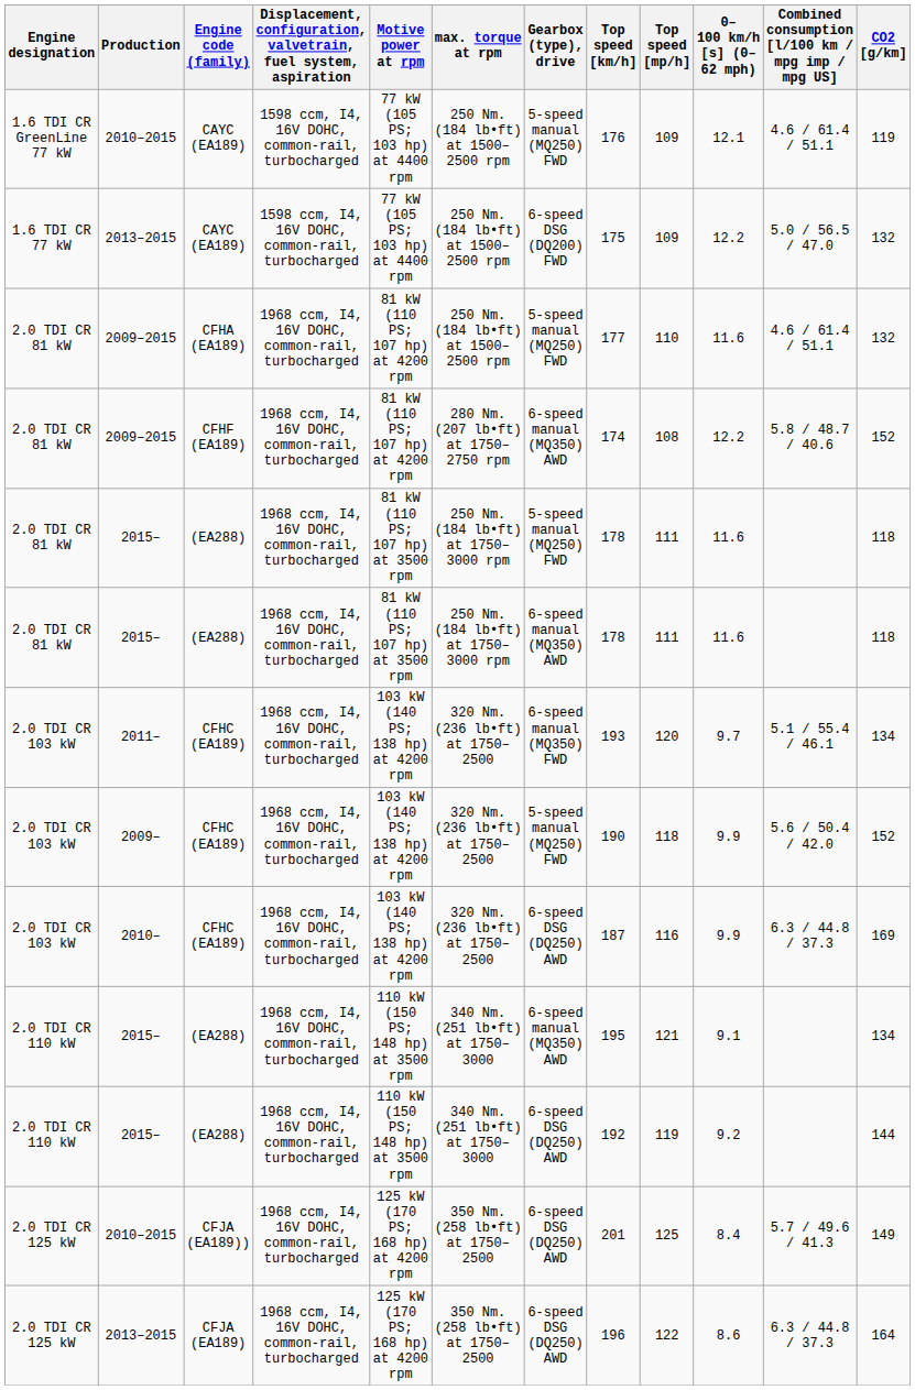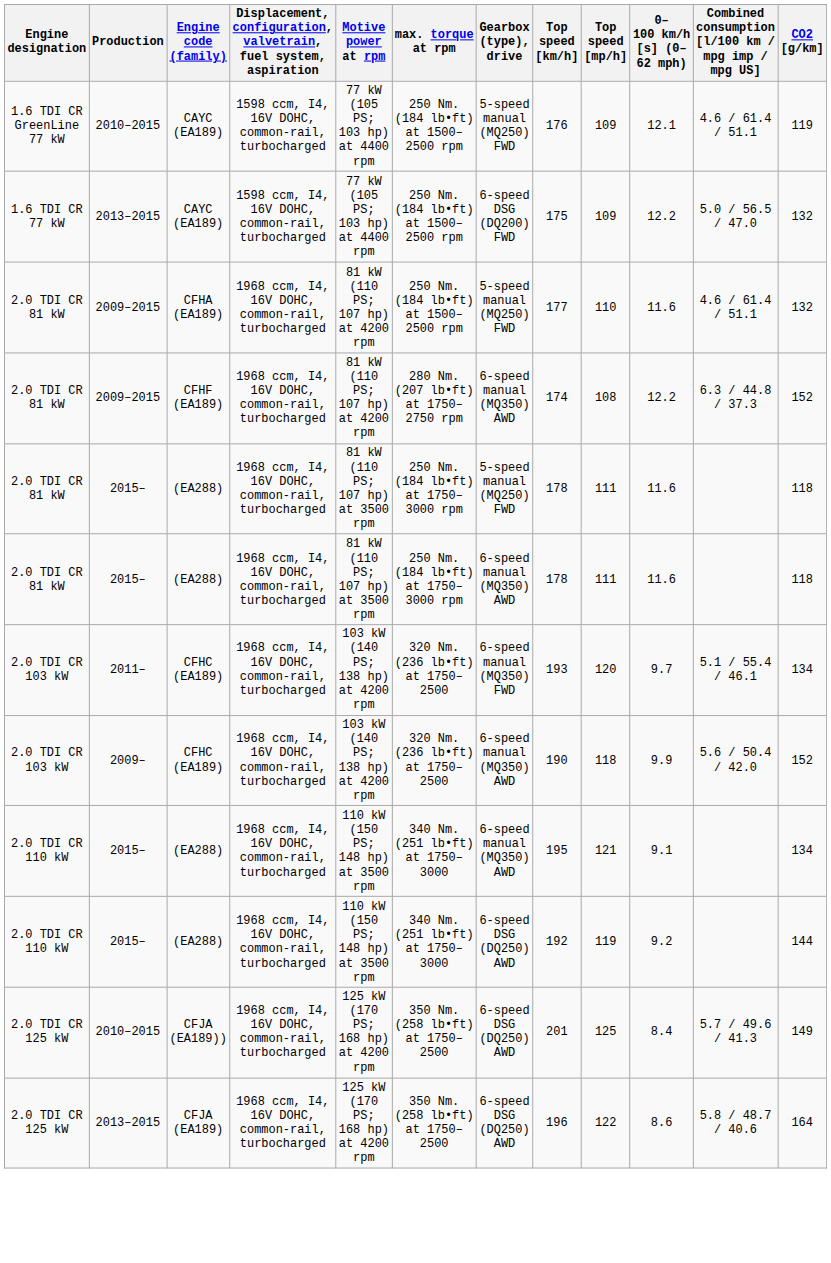 <table class="wikitable" style="text-align:center; font-size:91%;">
 <tr>
 <th>Engine designation</th>
 <th>Production</th>
 <th><a href='#'>Engine code (family)</a></th>
 <th>Displacement, <a href='#'>configuration</a>, <a href='#'>valvetrain</a>, fuel system, aspiration</th>
 <th><a href='#'>Motive power</a> at <a href='#'>rpm</a></th>
 <th>max. <a href='#'>torque</a> at rpm</th>
 <th>Gearbox (type), drive</th>
 <th>Top speed [km/h]</th>
 <th>Top speed [mp/h]</th>
 <th>0–100 km/h [s] (0–62 mph)</th>
 <th>Combined consumption [l/100 km / mpg imp / mpg US]</th>
 <th><a href='#'>CO2</a> [g/km]</th>
 </tr>
 <tr>
 <td>1.6 TDI CR GreenLine 77 kW</td>
 <td>2010–2015</td>
 <td>CAYC (EA189)</td>
 <td>1598 ccm, I4, 16V DOHC, common-rail, turbocharged</td>
 <td>77 kW (105 PS; 103 hp) at 4400 rpm</td>
 <td>250 Nm. (184 lb•ft) at 1500–2500 rpm</td>
 <td>5-speed manual (MQ250) FWD</td>
 <td>176</td>
 <td>109</td>
 <td>12.1</td>
 <td>4.6 / 61.4 / 51.1</td>
 <td>119</td>
 </tr>
 <tr>
 <td>1.6 TDI CR 77 kW</td>
 <td>2013–2015</td>
 <td>CAYC (EA189)</td>
 <td>1598 ccm, I4, 16V DOHC, common-rail, turbocharged</td>
 <td>77 kW (105 PS; 103 hp) at 4400 rpm</td>
 <td>250 Nm. (184 lb•ft) at 1500–2500 rpm</td>
 <td>6-speed DSG (DQ200) FWD</td>
 <td>175</td>
 <td>109</td>
 <td>12.2</td>
 <td>5.0 / 56.5 / 47.0</td>
 <td>132</td>
 </tr>
 <tr>
 <td>2.0 TDI CR 81 kW</td>
 <td>2009–2015</td>
 <td>CFHA (EA189)</td>
 <td>1968 ccm, I4, 16V DOHC, common-rail, turbocharged</td>
 <td>81 kW (110 PS; 107 hp) at 4200 rpm</td>
 <td>250 Nm. (184 lb•ft) at 1500–2500 rpm</td>
 <td>5-speed manual (MQ250) FWD</td>
 <td>177</td>
 <td>110</td>
 <td>11.6</td>
 <td>4.6 / 61.4 / 51.1</td>
 <td>132</td>
 </tr>
 <tr>
 <td>2.0 TDI CR 81 kW</td>
 <td>2009–2015</td>
 <td>CFHF (EA189)</td>
 <td>1968 ccm, I4, 16V DOHC, common-rail, turbocharged</td>
 <td>81 kW (110 PS; 107 hp) at 4200 rpm</td>
 <td>280 Nm. (207 lb•ft) at 1750–2750 rpm</td>
 <td>6-speed manual (MQ350) AWD</td>
 <td>174</td>
 <td>108</td>
 <td>12.2</td>
-<td>5.8 / 48.7 / 40.6</td>
+<td>6.3 / 44.8 / 37.3</td>
 <td>152</td>
 </tr>
 <tr>
 <td>2.0 TDI CR 81 kW</td>
 <td>2015–</td>
 <td>(EA288)</td>
 <td>1968 ccm, I4, 16V DOHC, common-rail, turbocharged</td>
 <td>81 kW (110 PS; 107 hp) at 3500 rpm</td>
 <td>250 Nm. (184 lb•ft) at 1750–3000 rpm</td>
 <td>5-speed manual (MQ250) FWD</td>
 <td>178</td>
 <td>111</td>
 <td>11.6</td>
 <td></td>
 <td>118</td>
 </tr>
 <tr>
 <td>2.0 TDI CR 81 kW</td>
 <td>2015–</td>
 <td>(EA288)</td>
 <td>1968 ccm, I4, 16V DOHC, common-rail, turbocharged</td>
 <td>81 kW (110 PS; 107 hp) at 3500 rpm</td>
 <td>250 Nm. (184 lb•ft) at 1750–3000 rpm</td>
 <td>6-speed manual (MQ350) AWD</td>
 <td>178</td>
 <td>111</td>
 <td>11.6</td>
 <td></td>
 <td>118</td>
 </tr>
 <tr>
 <td>2.0 TDI CR 103 kW</td>
 <td>2011–</td>
 <td>CFHC (EA189)</td>
 <td>1968 ccm, I4, 16V DOHC, common-rail, turbocharged</td>
 <td>103 kW (140 PS; 138 hp) at 4200 rpm</td>
 <td>320 Nm. (236 lb•ft) at 1750–2500</td>
 <td>6-speed manual (MQ350) FWD</td>
 <td>193</td>
 <td>120</td>
 <td>9.7</td>
 <td>5.1 / 55.4 / 46.1</td>
 <td>134</td>
 </tr>
 <tr>
 <td>2.0 TDI CR 103 kW</td>
 <td>2009–</td>
 <td>CFHC (EA189)</td>
 <td>1968 ccm, I4, 16V DOHC, common-rail, turbocharged</td>
 <td>103 kW (140 PS; 138 hp) at 4200 rpm</td>
 <td>320 Nm. (236 lb•ft) at 1750–2500</td>
-<td>5-speed manual (MQ250) FWD</td>
+<td>6-speed manual (MQ350) AWD</td>
 <td>190</td>
 <td>118</td>
 <td>9.9</td>
 <td>5.6 / 50.4 / 42.0</td>
 <td>152</td>
-</tr>
-<tr>
-<td>2.0 TDI CR 103 kW</td>
-<td>2010–</td>
-<td>CFHC (EA189)</td>
-<td>1968 ccm, I4, 16V DOHC, common-rail, turbocharged</td>
-<td>103 kW (140 PS; 138 hp) at 4200 rpm</td>
-<td>320 Nm. (236 lb•ft) at 1750–2500</td>
-<td>6-speed DSG (DQ250) AWD</td>
-<td>187</td>
-<td>116</td>
-<td>9.9</td>
-<td>6.3 / 44.8 / 37.3</td>
-<td>169</td>
 </tr>
 <tr>
 <td>2.0 TDI CR 110 kW</td>
 <td>2015–</td>
 <td>(EA288)</td>
 <td>1968 ccm, I4, 16V DOHC, common-rail, turbocharged</td>
 <td>110 kW (150 PS; 148 hp) at 3500 rpm</td>
 <td>340 Nm. (251 lb•ft) at 1750–3000</td>
 <td>6-speed manual (MQ350) AWD</td>
 <td>195</td>
 <td>121</td>
 <td>9.1</td>
 <td></td>
 <td>134</td>
 </tr>
 <tr>
 <td>2.0 TDI CR 110 kW</td>
 <td>2015–</td>
 <td>(EA288)</td>
 <td>1968 ccm, I4, 16V DOHC, common-rail, turbocharged</td>
 <td>110 kW (150 PS; 148 hp) at 3500 rpm</td>
 <td>340 Nm. (251 lb•ft) at 1750–3000</td>
 <td>6-speed DSG (DQ250) AWD</td>
 <td>192</td>
 <td>119</td>
 <td>9.2</td>
 <td></td>
 <td>144</td>
 </tr>
 <tr>
 <td>2.0 TDI CR 125 kW</td>
 <td>2010–2015</td>
 <td>CFJA (EA189))</td>
 <td>1968 ccm, I4, 16V DOHC, common-rail, turbocharged</td>
 <td>125 kW (170 PS; 168 hp) at 4200 rpm</td>
 <td>350 Nm. (258 lb•ft) at 1750–2500</td>
 <td>6-speed DSG (DQ250) AWD</td>
 <td>201</td>
 <td>125</td>
 <td>8.4</td>
 <td>5.7 / 49.6 / 41.3</td>
 <td>149</td>
 </tr>
 <tr>
 <td>2.0 TDI CR 125 kW</td>
 <td>2013–2015</td>
 <td>CFJA (EA189)</td>
 <td>1968 ccm, I4, 16V DOHC, common-rail, turbocharged</td>
 <td>125 kW (170 PS; 168 hp) at 4200 rpm</td>
 <td>350 Nm. (258 lb•ft) at 1750–2500</td>
 <td>6-speed DSG (DQ250) AWD</td>
 <td>196</td>
 <td>122</td>
 <td>8.6</td>
-<td>6.3 / 44.8 / 37.3</td>
+<td>5.8 / 48.7 / 40.6</td>
 <td>164</td>
 </tr>
 </table>
